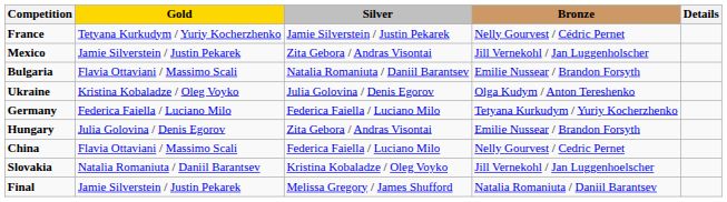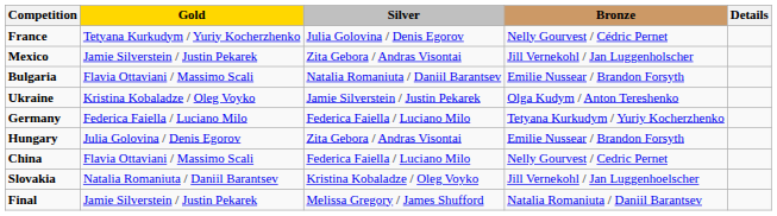 <table class="wikitable">
 <tr>
 <th>Competition</th>
 <td align=center bgcolor=gold><strong>Gold</strong></td>
 <td align=center bgcolor=silver><strong>Silver</strong></td>
 <td align=center bgcolor=cc9966><strong>Bronze</strong></td>
 <th>Details</th>
 </tr>
 <tr>
 <td><strong>France</strong></td>
 <td> <a href='#'>Tetyana Kurkudym</a> / <a href='#'>Yuriy Kocherzhenko</a></td>
-<td> <a href='#'>Jamie Silverstein</a> / <a href='#'>Justin Pekarek</a></td>
+<td> <a href='#'>Julia Golovina</a> / <a href='#'>Denis Egorov</a></td>
 <td> <a href='#'>Nelly Gourvest</a> / <a href='#'>Cédric Pernet</a></td>
 <td></td>
 </tr>
 <tr>
 <td><strong>Mexico</strong></td>
 <td> <a href='#'>Jamie Silverstein</a> / <a href='#'>Justin Pekarek</a></td>
 <td> <a href='#'>Zita Gebora</a> / <a href='#'>Andras Visontai</a></td>
 <td> <a href='#'>Jill Vernekohl</a> / <a href='#'>Jan Luggenholscher</a></td>
 <td></td>
 </tr>
 <tr>
 <td><strong>Bulgaria</strong></td>
 <td> <a href='#'>Flavia Ottaviani</a> / <a href='#'>Massimo Scali</a></td>
 <td> <a href='#'>Natalia Romaniuta</a> / <a href='#'>Daniil Barantsev</a></td>
 <td> <a href='#'>Emilie Nussear</a> / <a href='#'>Brandon Forsyth</a></td>
 <td></td>
 </tr>
 <tr>
 <td><strong>Ukraine</strong></td>
 <td> <a href='#'>Kristina Kobaladze</a> / <a href='#'>Oleg Voyko</a></td>
-<td> <a href='#'>Julia Golovina</a> / <a href='#'>Denis Egorov</a></td>
+<td> <a href='#'>Jamie Silverstein</a> / <a href='#'>Justin Pekarek</a></td>
 <td> <a href='#'>Olga Kudym</a> / <a href='#'>Anton Tereshenko</a></td>
 <td></td>
 </tr>
 <tr>
 <td><strong>Germany</strong></td>
 <td> <a href='#'>Federica Faiella</a> / <a href='#'>Luciano Milo</a></td>
 <td> <a href='#'>Federica Faiella</a> / <a href='#'>Luciano Milo</a></td>
 <td> <a href='#'>Tetyana Kurkudym</a> / <a href='#'>Yuriy Kocherzhenko</a></td>
 <td></td>
 </tr>
 <tr>
 <td><strong>Hungary</strong></td>
 <td> <a href='#'>Julia Golovina</a> / <a href='#'>Denis Egorov</a></td>
 <td> <a href='#'>Zita Gebora</a> / <a href='#'>Andras Visontai</a></td>
 <td> <a href='#'>Emilie Nussear</a> / <a href='#'>Brandon Forsyth</a></td>
 <td></td>
 </tr>
 <tr>
 <td><strong>China</strong></td>
 <td> <a href='#'>Flavia Ottaviani</a> / <a href='#'>Massimo Scali</a></td>
 <td> <a href='#'>Federica Faiella</a> / <a href='#'>Luciano Milo</a></td>
 <td> <a href='#'>Nelly Gourvest</a> / <a href='#'>Cedric Pernet</a></td>
 <td></td>
 </tr>
 <tr>
 <td><strong>Slovakia</strong></td>
 <td> <a href='#'>Natalia Romaniuta</a> / <a href='#'>Daniil Barantsev</a></td>
 <td> <a href='#'>Kristina Kobaladze</a> / <a href='#'>Oleg Voyko</a></td>
 <td> <a href='#'>Jill Vernekohl</a> / <a href='#'>Jan Luggenhoelscher</a></td>
 <td></td>
 </tr>
 <tr>
 <td><strong>Final</strong></td>
 <td> <a href='#'>Jamie Silverstein</a> / <a href='#'>Justin Pekarek</a></td>
 <td> <a href='#'>Melissa Gregory</a> / <a href='#'>James Shufford</a></td>
 <td> <a href='#'>Natalia Romaniuta</a> / <a href='#'>Daniil Barantsev</a></td>
 <td></td>
 </tr>
 </table>
